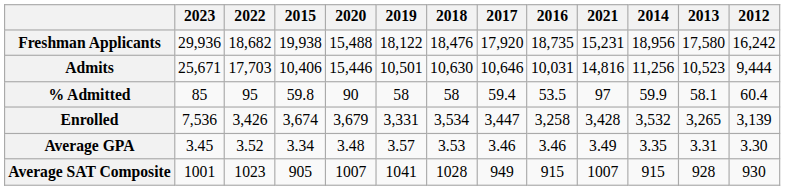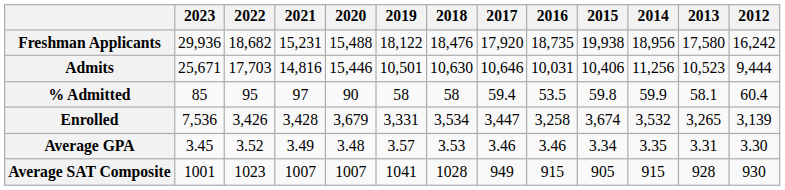 <table class="wikitable" style="text-align:center; float:left; font-size:85%; margin-right:2em">
 <tr>
 <th> </th>
 <th>2023</th>
 <th>2022</th>
-<th>2015</th>
+<th>2021</th>
 <th>2020</th>
 <th>2019</th>
 <th>2018</th>
 <th>2017</th>
 <th>2016</th>
-<th>2021</th>
+<th>2015</th>
 <th>2014</th>
 <th>2013</th>
 <th>2012</th>
 </tr>
 <tr>
 <th>Freshman Applicants</th>
 <td>29,936</td>
 <td>18,682</td>
-<td>19,938</td>
+<td>15,231</td>
 <td>15,488</td>
 <td>18,122</td>
 <td>18,476</td>
 <td>17,920</td>
 <td>18,735</td>
-<td>15,231</td>
+<td>19,938</td>
 <td>18,956</td>
 <td>17,580</td>
 <td>16,242</td>
 </tr>
 <tr>
 <th>Admits</th>
 <td>25,671</td>
 <td>17,703</td>
-<td>10,406</td>
+<td>14,816</td>
 <td>15,446</td>
 <td>10,501</td>
 <td>10,630</td>
 <td>10,646</td>
 <td>10,031</td>
-<td>14,816</td>
+<td>10,406</td>
 <td>11,256</td>
 <td>10,523</td>
 <td>9,444</td>
 </tr>
 <tr>
 <th>% Admitted</th>
 <td>85</td>
 <td>95</td>
-<td>59.8</td>
+<td>97</td>
 <td>90</td>
 <td>58</td>
 <td>58</td>
 <td>59.4</td>
 <td>53.5</td>
-<td>97</td>
+<td>59.8</td>
 <td>59.9</td>
 <td>58.1</td>
 <td>60.4</td>
 </tr>
 <tr>
 <th>Enrolled</th>
 <td>7,536</td>
 <td>3,426</td>
-<td>3,674</td>
+<td>3,428</td>
 <td>3,679</td>
 <td>3,331</td>
 <td>3,534</td>
 <td>3,447</td>
 <td>3,258</td>
-<td>3,428</td>
+<td>3,674</td>
 <td>3,532</td>
 <td>3,265</td>
 <td>3,139</td>
 </tr>
 <tr>
 <th>Average GPA</th>
 <td>3.45</td>
 <td>3.52</td>
-<td>3.34</td>
+<td>3.49</td>
 <td>3.48</td>
 <td>3.57</td>
 <td>3.53</td>
 <td>3.46</td>
 <td>3.46</td>
-<td>3.49</td>
+<td>3.34</td>
 <td>3.35</td>
 <td>3.31</td>
 <td>3.30</td>
 </tr>
 <tr>
 <th>Average SAT Composite</th>
 <td>1001</td>
 <td>1023</td>
-<td>905</td>
+<td>1007</td>
 <td>1007</td>
 <td>1041</td>
 <td>1028</td>
 <td>949</td>
 <td>915</td>
-<td>1007</td>
+<td>905</td>
 <td>915</td>
 <td>928</td>
 <td>930</td>
 </tr>
 </table>
